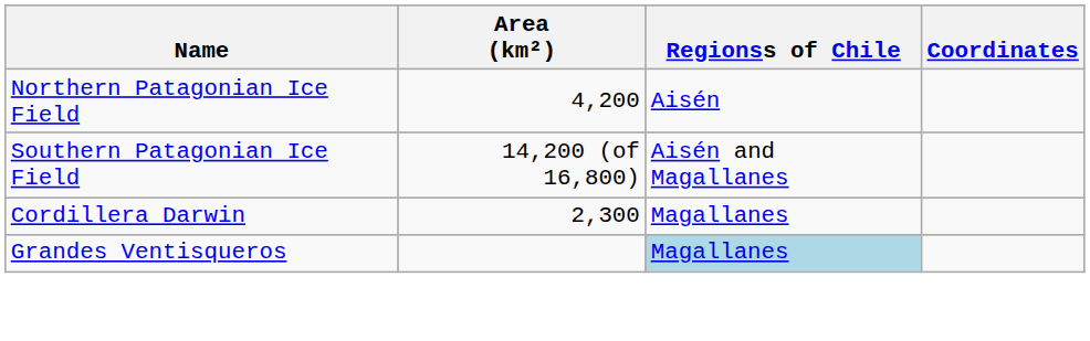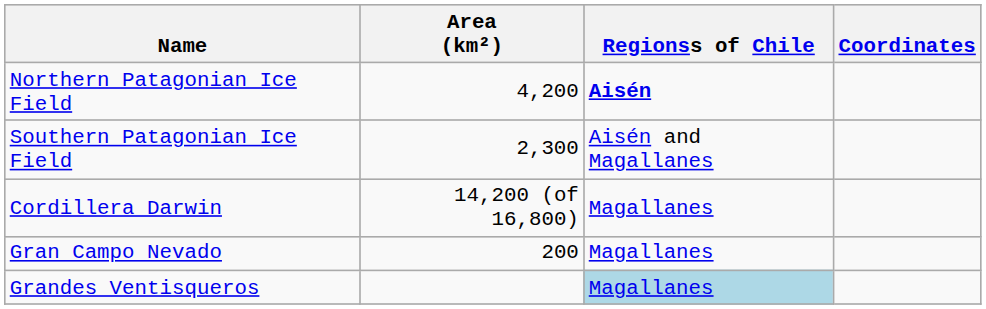 <table class="wikitable sortable">
 <tr>
 <th valign="bottom" align="left">Name</th>
 <th valign="bottom" align="right">Area<br>(km²)</th>
 <th valign="bottom" align="left"><a href='#'>Regions</a>s of <a href='#'>Chile</a></th>
 <th valign="bottom" align="left"><a href='#'>Coordinates</a></th>
 </tr>
 <tr>
 <td><a href='#'>Northern Patagonian Ice Field</a></td>
 <td align="right">4,200</td>
-<td><a href='#'>Aisén</a></td>
+<td><strong><a href='#'>Aisén</a></strong></td>
 <td align="right"></td>
 </tr>
 <tr>
 <td><a href='#'>Southern Patagonian Ice Field</a></td>
-<td align="right">14,200 (of 16,800)</td>
+<td align="right">2,300</td>
 <td><a href='#'>Aisén</a> and <a href='#'>Magallanes</a></td>
 <td align="right"></td>
 </tr>
 <tr>
 <td><a href='#'>Cordillera Darwin</a></td>
-<td align="right">2,300</td>
+<td align="right">14,200 (of 16,800)</td>
+<td><a href='#'>Magallanes</a></td>
+<td align="right"></td>
+</tr>
+<tr>
+<td><a href='#'>Gran Campo Nevado</a></td>
+<td align="right">200</td>
 <td><a href='#'>Magallanes</a></td>
 <td align="right"></td>
 </tr>
 <tr>
 <td><a href='#'>Grandes Ventisqueros</a></td>
 <td align="right"></td>
 <td style="background: lightblue;"><a href='#'>Magallanes</a></td>
 <td align="right"></td>
 </tr>
 </table>
